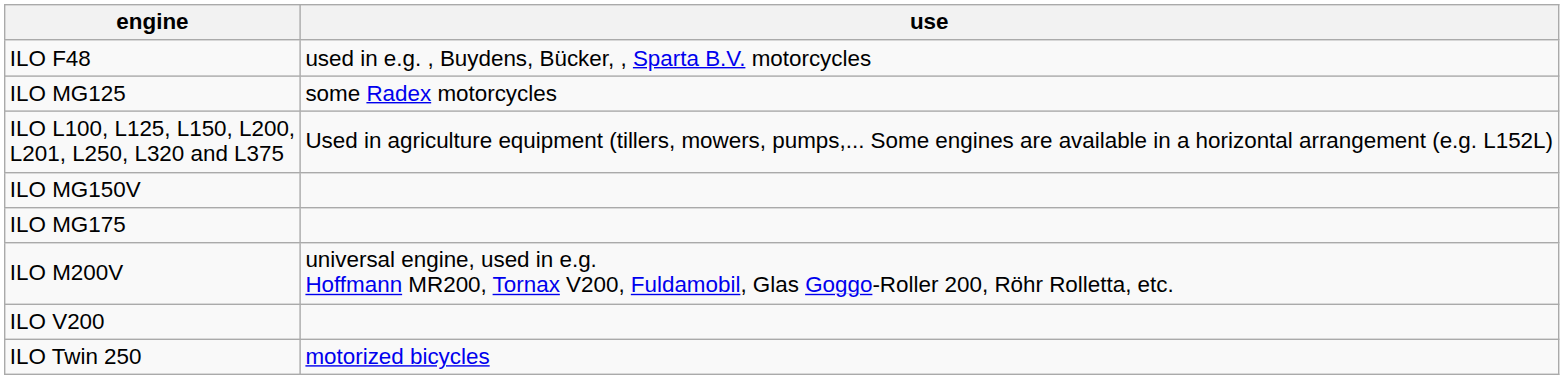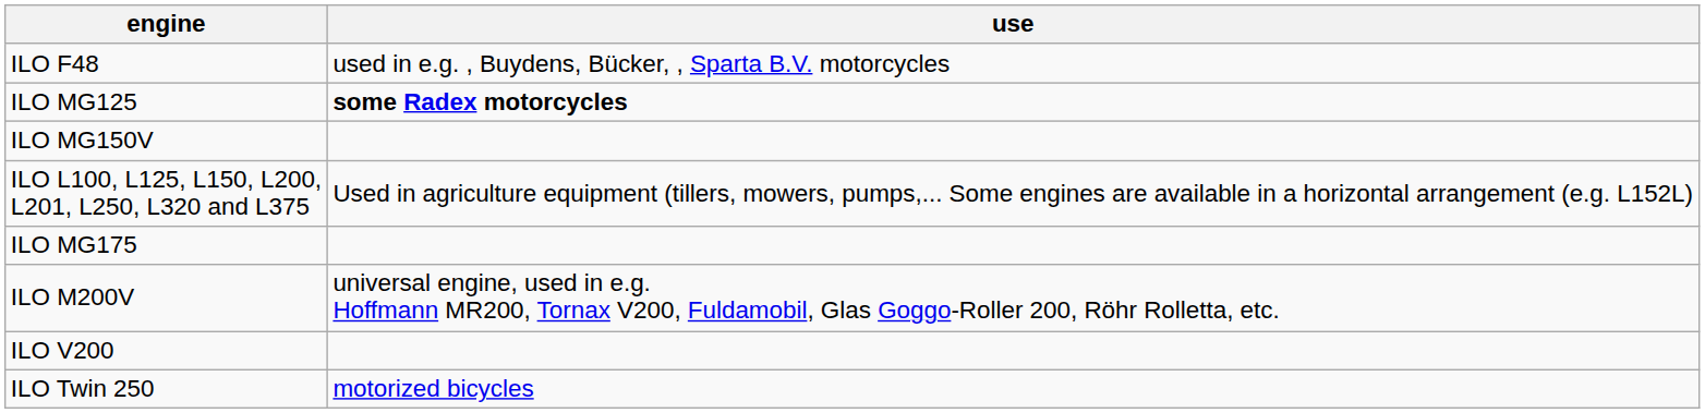 <table class="wikitable">
 <tr>
 <th>engine</th>
 <th>use</th>
 </tr>
 <tr>
 <td>ILO F48</td>
 <td>used in e.g. , Buydens, Bücker, , <a href='#'>Sparta B.V.</a> motorcycles </td>
 </tr>
 <tr>
 <td>ILO MG125</td>
-<td>some <a href='#'>Radex</a> motorcycles</td>
+<td><strong>some <a href='#'>Radex</a> motorcycles</strong></td>
+</tr>
+<tr>
+<td>ILO MG150V</td>
+<td></td>
 </tr>
 <tr>
 <td>ILO L100, L125, L150, L200,<br> L201, L250, L320 and L375</td>
 <td>Used in agriculture equipment (tillers, mowers, pumps,... Some engines are available in a horizontal arrangement (e.g. L152L)</td>
-</tr>
-<tr>
-<td>ILO MG150V</td>
-<td></td>
 </tr>
 <tr>
 <td>ILO MG175</td>
 <td></td>
 </tr>
 <tr>
 <td>ILO M200V</td>
 <td>universal engine, used in e.g. <br><a href='#'>Hoffmann</a> MR200, <a href='#'>Tornax</a> V200, <a href='#'>Fuldamobil</a>, Glas <a href='#'>Goggo</a>-Roller 200, Röhr Rolletta, etc.</td>
 </tr>
 <tr>
 <td>ILO V200</td>
 <td></td>
 </tr>
 <tr>
 <td>ILO Twin 250</td>
 <td><a href='#'>motorized bicycles</a> </td>
 </tr>
 </table>
